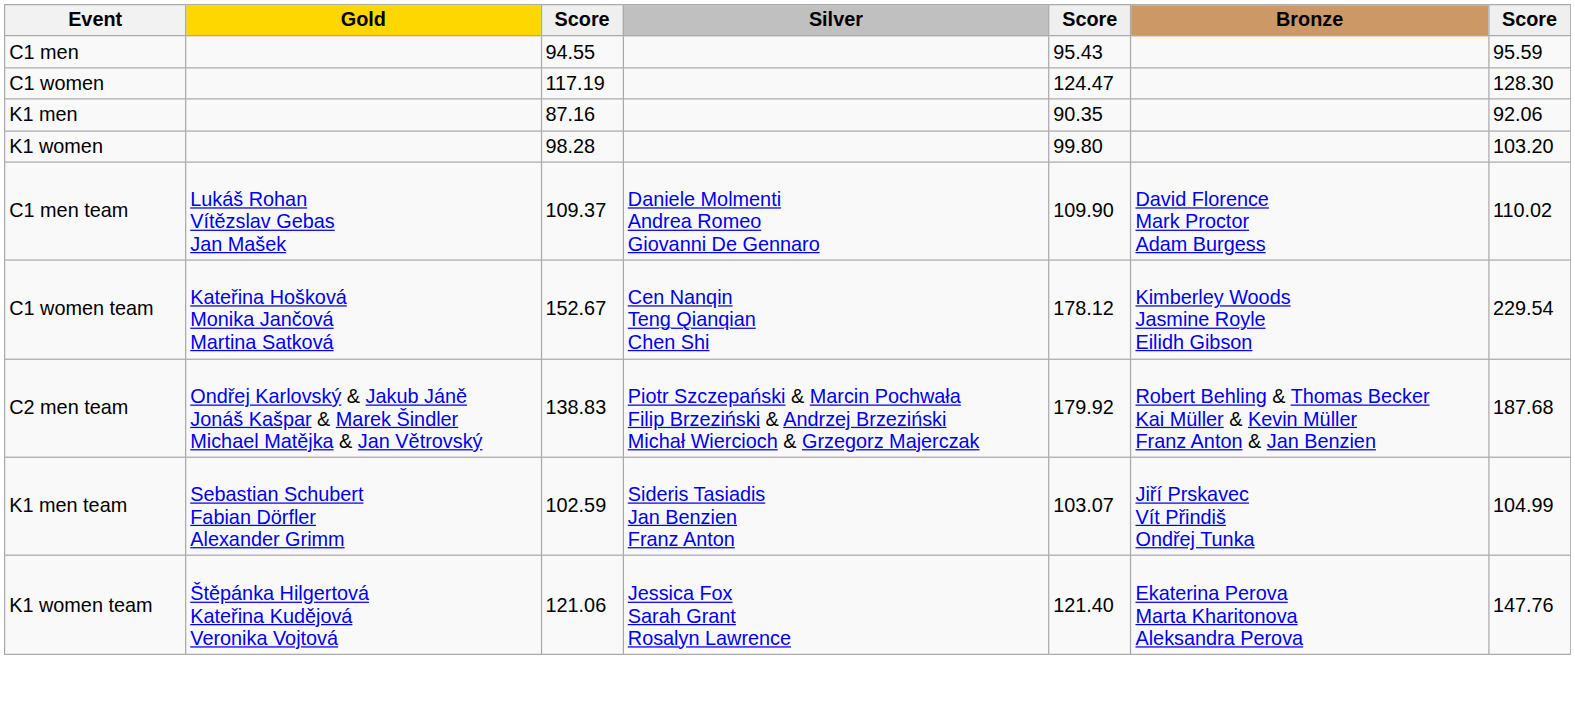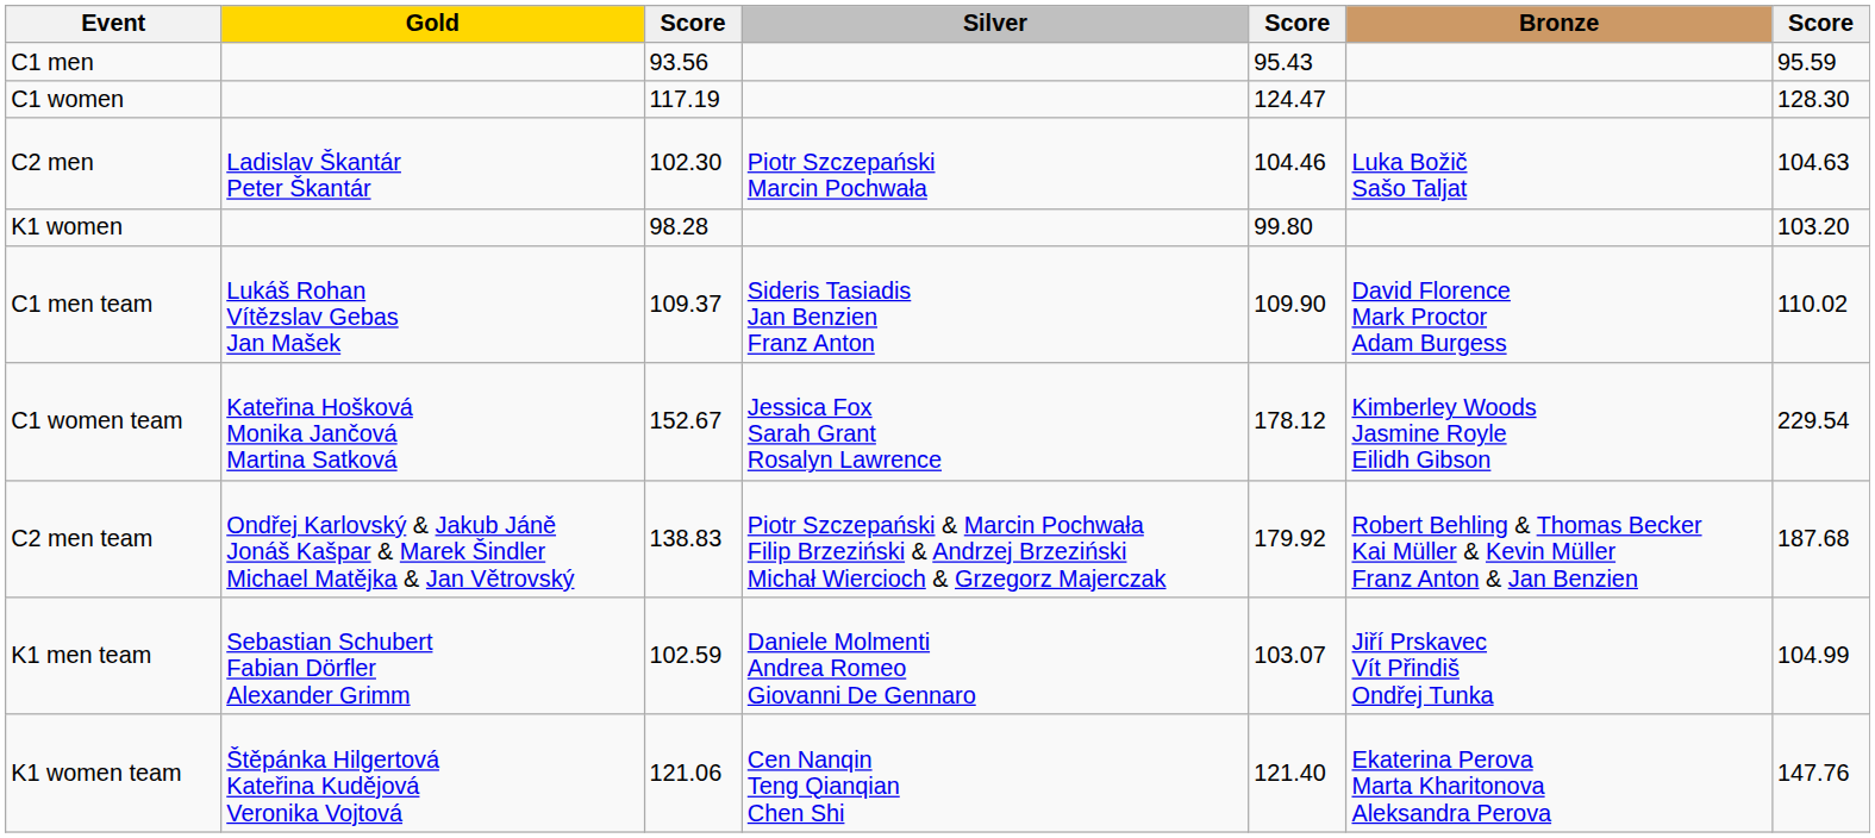 <table class="wikitable" width=100%>
 <tr>
 <th>Event</th>
 <td align=center bgcolor="gold"><strong>Gold</strong></td>
 <td align=center bgcolor="EFEFEF"><strong>Score</strong></td>
 <td align=center bgcolor="silver"><strong>Silver</strong></td>
 <td align=center bgcolor="EFEFEF"><strong>Score</strong></td>
 <td align=center bgcolor="CC9966"><strong>Bronze</strong></td>
 <td align=center bgcolor="EFEFEF"><strong>Score</strong></td>
 </tr>
 <tr>
 <td>C1 men</td>
 <td></td>
-<td>94.55</td>
+<td>93.56</td>
 <td></td>
 <td>95.43</td>
 <td></td>
 <td>95.59</td>
 </tr>
 <tr>
 <td>C1 women</td>
 <td></td>
 <td>117.19</td>
 <td></td>
 <td>124.47</td>
 <td></td>
 <td>128.30</td>
 </tr>
 <tr>
-<td>K1 men</td>
-<td></td>
-<td>87.16</td>
-<td></td>
-<td>90.35</td>
-<td></td>
-<td>92.06</td>
+<td>C2 men</td>
+<td><br><a href='#'>Ladislav Škantár</a><br><a href='#'>Peter Škantár</a></td>
+<td>102.30</td>
+<td><br><a href='#'>Piotr Szczepański</a><br><a href='#'>Marcin Pochwała</a></td>
+<td>104.46</td>
+<td><br><a href='#'>Luka Božič</a><br><a href='#'>Sašo Taljat</a></td>
+<td>104.63</td>
 </tr>
 <tr>
 <td>K1 women</td>
 <td></td>
 <td>98.28</td>
 <td></td>
 <td>99.80</td>
 <td></td>
 <td>103.20</td>
 </tr>
 <tr>
 <td>C1 men team</td>
 <td><br><a href='#'>Lukáš Rohan</a><br><a href='#'>Vítězslav Gebas</a><br><a href='#'>Jan Mašek</a></td>
 <td>109.37</td>
-<td><br><a href='#'>Daniele Molmenti</a><br><a href='#'>Andrea Romeo</a><br><a href='#'>Giovanni De Gennaro</a></td>
+<td><br><a href='#'>Sideris Tasiadis</a><br><a href='#'>Jan Benzien</a><br><a href='#'>Franz Anton</a></td>
 <td>109.90</td>
 <td><br><a href='#'>David Florence</a><br><a href='#'>Mark Proctor</a><br><a href='#'>Adam Burgess</a></td>
 <td>110.02</td>
 </tr>
 <tr>
 <td>C1 women team</td>
 <td><br><a href='#'>Kateřina Hošková</a><br><a href='#'>Monika Jančová</a><br><a href='#'>Martina Satková</a></td>
 <td>152.67</td>
-<td><br><a href='#'>Cen Nanqin</a><br><a href='#'>Teng Qianqian</a><br><a href='#'>Chen Shi</a></td>
+<td><br><a href='#'>Jessica Fox</a><br><a href='#'>Sarah Grant</a><br><a href='#'>Rosalyn Lawrence</a></td>
 <td>178.12</td>
 <td><br><a href='#'>Kimberley Woods</a><br><a href='#'>Jasmine Royle</a><br><a href='#'>Eilidh Gibson</a></td>
 <td>229.54</td>
 </tr>
 <tr>
 <td>C2 men team</td>
 <td><br><a href='#'>Ondřej Karlovský</a> & <a href='#'>Jakub Jáně</a><br><a href='#'>Jonáš Kašpar</a> & <a href='#'>Marek Šindler</a><br><a href='#'>Michael Matějka</a> & <a href='#'>Jan Větrovský</a></td>
 <td>138.83</td>
 <td><br><a href='#'>Piotr Szczepański</a> & <a href='#'>Marcin Pochwała</a><br><a href='#'>Filip Brzeziński</a> & <a href='#'>Andrzej Brzeziński</a><br><a href='#'>Michał Wiercioch</a> & <a href='#'>Grzegorz Majerczak</a></td>
 <td>179.92</td>
 <td><br><a href='#'>Robert Behling</a> & <a href='#'>Thomas Becker</a><br><a href='#'>Kai Müller</a> & <a href='#'>Kevin Müller</a><br><a href='#'>Franz Anton</a> & <a href='#'>Jan Benzien</a></td>
 <td>187.68</td>
 </tr>
 <tr>
 <td>K1 men team</td>
 <td><br><a href='#'>Sebastian Schubert</a><br><a href='#'>Fabian Dörfler</a><br><a href='#'>Alexander Grimm</a></td>
 <td>102.59</td>
-<td><br><a href='#'>Sideris Tasiadis</a><br><a href='#'>Jan Benzien</a><br><a href='#'>Franz Anton</a></td>
+<td><br><a href='#'>Daniele Molmenti</a><br><a href='#'>Andrea Romeo</a><br><a href='#'>Giovanni De Gennaro</a></td>
 <td>103.07</td>
 <td><br><a href='#'>Jiří Prskavec</a><br><a href='#'>Vít Přindiš</a><br><a href='#'>Ondřej Tunka</a></td>
 <td>104.99</td>
 </tr>
 <tr>
 <td>K1 women team</td>
 <td><br><a href='#'>Štěpánka Hilgertová</a><br><a href='#'>Kateřina Kudějová</a><br><a href='#'>Veronika Vojtová</a></td>
 <td>121.06</td>
-<td><br><a href='#'>Jessica Fox</a><br><a href='#'>Sarah Grant</a><br><a href='#'>Rosalyn Lawrence</a></td>
+<td><br><a href='#'>Cen Nanqin</a><br><a href='#'>Teng Qianqian</a><br><a href='#'>Chen Shi</a></td>
 <td>121.40</td>
 <td><br><a href='#'>Ekaterina Perova</a><br><a href='#'>Marta Kharitonova</a><br><a href='#'>Aleksandra Perova</a></td>
 <td>147.76</td>
 </tr>
 </table>
